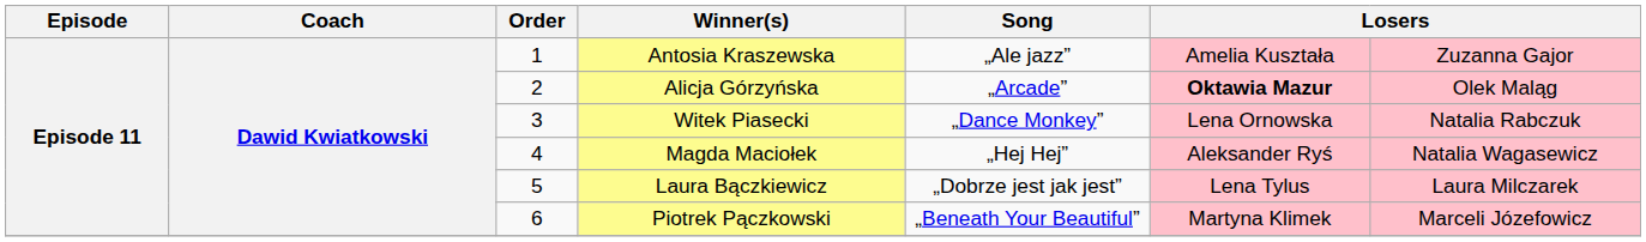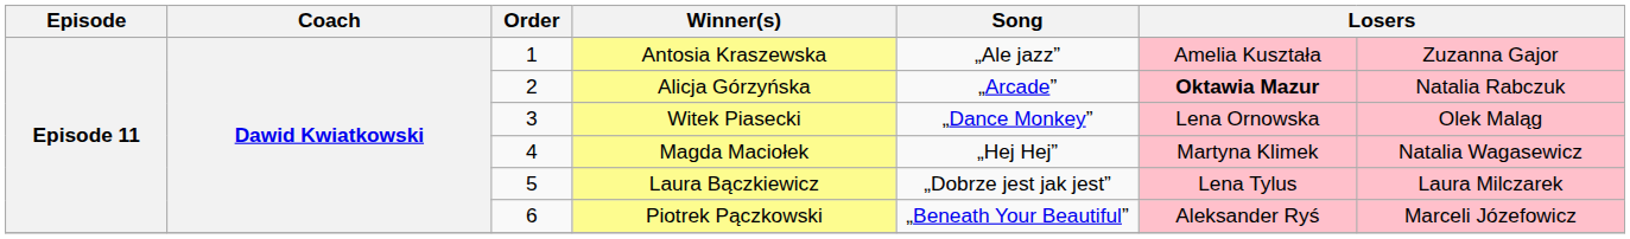 <table class="wikitable" style="text-align:center; width:100%;">
 <tr>
 <th style="width:10%;">Episode</th>
 <th style="width:20%;">Coach</th>
 <th style="width:05%;">Order</th>
 <th style="width:20%;">Winner(s)</th>
 <th style="width:15%;">Song</th>
 <th colspan="2" style="width:30%;">Losers</th>
 </tr>
 <tr>
 <th rowspan="6">Episode 11<br><small></small></th>
 <th rowspan="6"><a href='#'>Dawid Kwiatkowski</a></th>
 <td>1</td>
 <td style="background:#fdfc8f;">Antosia Kraszewska</td>
 <td>„Ale jazz”</td>
 <td style="background:pink;">Amelia Kuształa</td>
 <td style="background:pink;">Zuzanna Gajor</td>
 </tr>
 <tr>
 <td>2</td>
 <td style="background:#fdfc8f;">Alicja Górzyńska</td>
 <td>„<a href='#'>Arcade</a>”</td>
 <td style="background:pink;"><strong>Oktawia Mazur</strong></td>
-<td style="background:pink;">Olek Maląg</td>
+<td style="background:pink;">Natalia Rabczuk</td>
 </tr>
 <tr>
 <td>3</td>
 <td style="background:#fdfc8f;">Witek Piasecki</td>
 <td>„<a href='#'>Dance Monkey</a>”</td>
 <td style="background:pink;">Lena Ornowska</td>
-<td style="background:pink;">Natalia Rabczuk</td>
+<td style="background:pink;">Olek Maląg</td>
 </tr>
 <tr>
 <td>4</td>
 <td style="background:#fdfc8f;">Magda Maciołek</td>
 <td>„Hej Hej”</td>
-<td style="background:pink;">Aleksander Ryś</td>
+<td style="background:pink;">Martyna Klimek</td>
 <td style="background:pink;">Natalia Wagasewicz</td>
 </tr>
 <tr>
 <td>5</td>
 <td style="background:#fdfc8f;">Laura Bączkiewicz</td>
 <td>„Dobrze jest jak jest”</td>
 <td style="background:pink;">Lena Tylus</td>
 <td style="background:pink;">Laura Milczarek</td>
 </tr>
 <tr>
 <td>6</td>
 <td style="background:#fdfc8f;">Piotrek Pączkowski</td>
 <td>„<a href='#'>Beneath Your Beautiful</a>”</td>
-<td style="background:pink;">Martyna Klimek</td>
+<td style="background:pink;">Aleksander Ryś</td>
 <td style="background:pink;">Marceli Józefowicz</td>
 </tr>
 <tr>
 </tr>
 </table>
